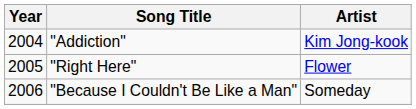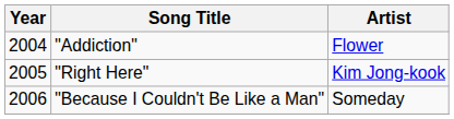 <table class="wikitable">
 <tr>
 <th>Year</th>
 <th>Song Title</th>
 <th>Artist</th>
 </tr>
 <tr>
 <td style="text-align: center;">2004</td>
 <td>"Addiction" </td>
-<td><a href='#'>Kim Jong-kook</a></td>
+<td><a href='#'>Flower</a></td>
 </tr>
 <tr>
 <td style="text-align: center;">2005</td>
 <td>"Right Here" </td>
-<td><a href='#'>Flower</a></td>
+<td><a href='#'>Kim Jong-kook</a></td>
 </tr>
 <tr>
 <td style="text-align: center;">2006</td>
 <td>"Because I Couldn't Be Like a Man" </td>
 <td>Someday</td>
 </tr>
 <tr>
 </tr>
 </table>
